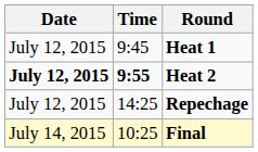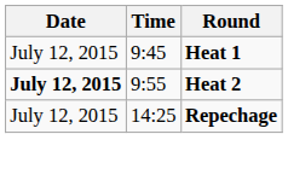 <table class="wikitable">
 <tr>
 <th>Date</th>
 <th>Time</th>
 <th>Round</th>
 </tr>
 <tr>
 <td>July 12, 2015</td>
 <td>9:45</td>
 <td><strong>Heat 1</strong></td>
 </tr>
 <tr>
 <td><strong>July 12, 2015</strong></td>
-<td><strong>9:55</strong></td>
+<td>9:55</td>
 <td><strong>Heat 2</strong></td>
 </tr>
 <tr>
 <td>July 12, 2015</td>
 <td>14:25</td>
 <td><strong>Repechage</strong></td>
 </tr>
-<tr style=background:lemonchiffon>
-<td>July 14, 2015</td>
-<td>10:25</td>
-<td><strong>Final</strong></td>
-</tr>
 </table>
